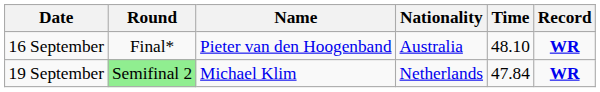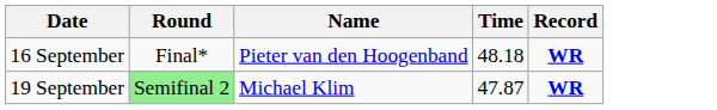 <table class="wikitable" style="text-align:center">
 <tr>
 <th>Date</th>
 <th>Round</th>
 <th>Name</th>
-<th>Nationality</th>
 <th>Time</th>
 <th>Record</th>
 </tr>
 <tr>
 <td>16 September</td>
 <td>Final*</td>
 <td align="left"><a href='#'>Pieter van den Hoogenband</a></td>
-<td align="left"> <a href='#'>Australia</a></td>
-<td>48.10</td>
+<td>48.18</td>
 <td><strong><a href='#'>WR</a></strong></td>
 </tr>
 <tr>
 <td>19 September</td>
 <td style="background: lightgreen;">Semifinal 2</td>
 <td align="left"><a href='#'>Michael Klim</a></td>
-<td align="left"> <a href='#'>Netherlands</a></td>
-<td>47.84</td>
+<td>47.87</td>
 <td><strong><a href='#'>WR</a></strong></td>
 </tr>
 </table>
